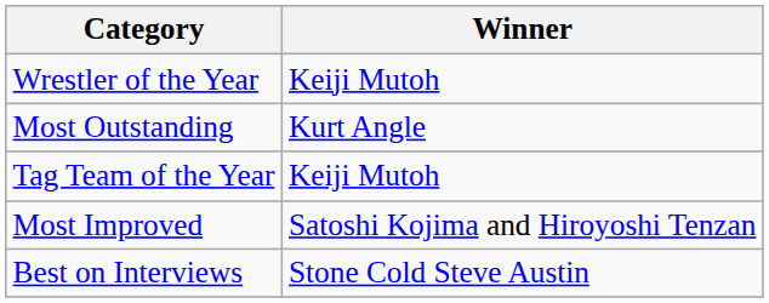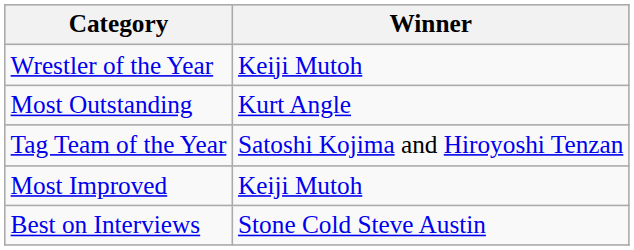 <table class="wikitable">
 <tr>
 <th>Category</th>
 <th>Winner</th>
 </tr>
 <tr>
 <td><a href='#'>Wrestler of the Year</a></td>
 <td><a href='#'>Keiji Mutoh</a></td>
 </tr>
 <tr>
 <td><a href='#'>Most Outstanding</a></td>
 <td><a href='#'>Kurt Angle</a></td>
 </tr>
 <tr>
 <td><a href='#'>Tag Team of the Year</a></td>
-<td><a href='#'>Keiji Mutoh</a></td>
+<td><a href='#'>Satoshi Kojima</a> and <a href='#'>Hiroyoshi Tenzan</a></td>
 </tr>
 <tr>
 <td><a href='#'>Most Improved</a></td>
-<td><a href='#'>Satoshi Kojima</a> and <a href='#'>Hiroyoshi Tenzan</a></td>
+<td><a href='#'>Keiji Mutoh</a></td>
 </tr>
 <tr>
 <td><a href='#'>Best on Interviews</a></td>
 <td><a href='#'>Stone Cold Steve Austin</a></td>
 </tr>
 </table>
